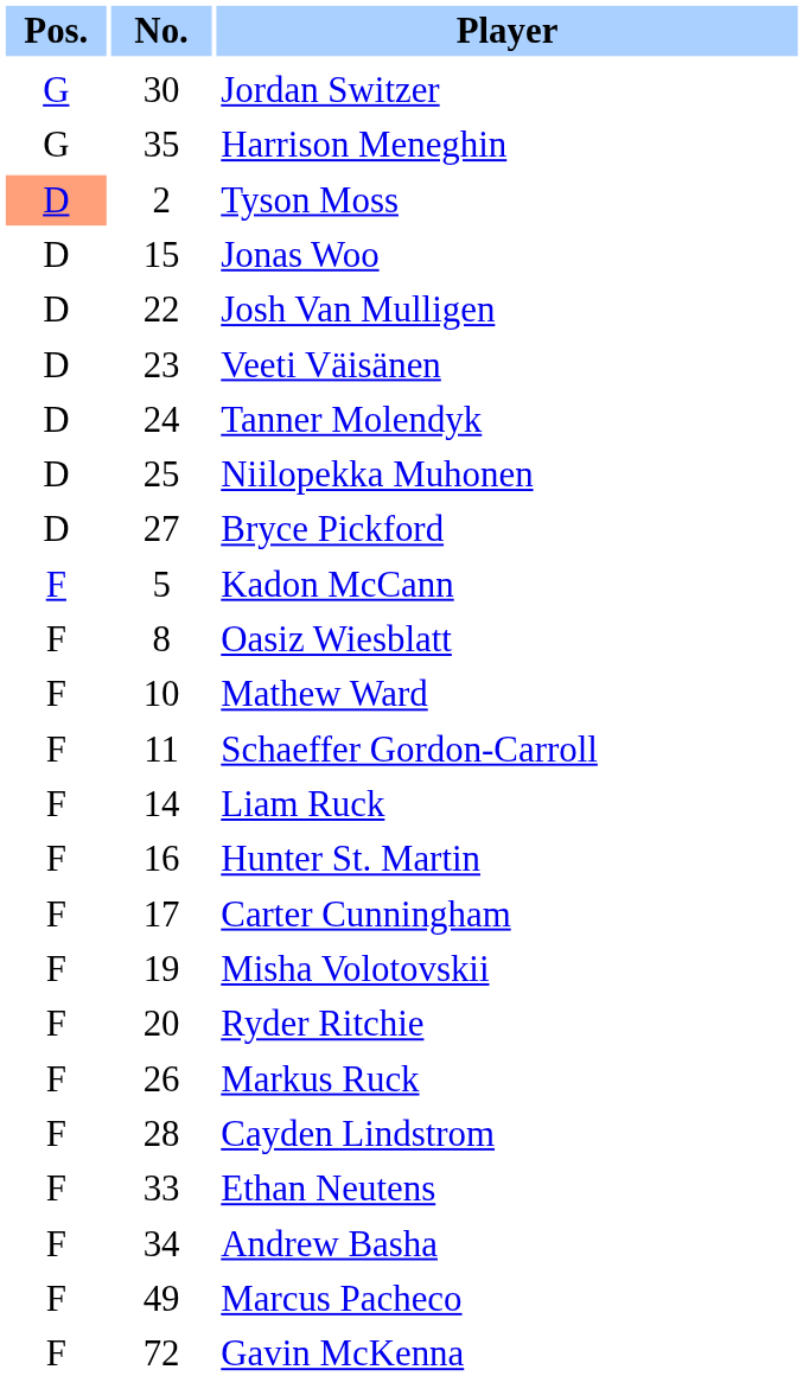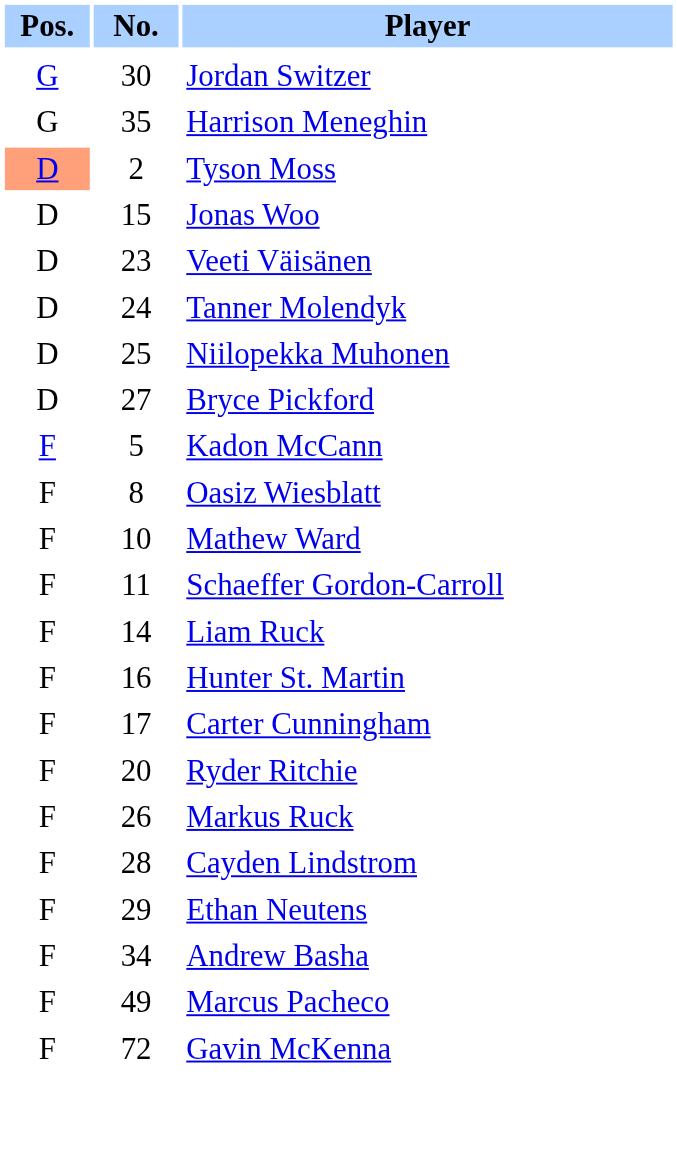 <table border="0" cellspacing="2" cellpadding="2">
 <tr bgcolor=AAD0FF>
 <th width=40>Pos.</th>
 <th width=40>No.</th>
 <th width=250>Player</th>
 </tr>
 <tr>
 </tr>
 <tr>
 <td style="text-align:center;"><a href='#'>G</a></td>
 <td style="text-align:center;">30</td>
 <td><a href='#'>Jordan Switzer</a></td>
 </tr>
 <tr>
 <td style="text-align:center;">G</td>
 <td style="text-align:center;">35</td>
 <td><a href='#'>Harrison Meneghin</a></td>
 </tr>
 <tr>
 <td style="background: lightsalmon; text-align:center;"><a href='#'>D</a></td>
 <td style="text-align:center;">2</td>
 <td><a href='#'>Tyson Moss</a></td>
 </tr>
 <tr>
 <td style="text-align:center;">D</td>
 <td style="text-align:center;">15</td>
 <td><a href='#'>Jonas Woo</a></td>
-</tr>
-<tr>
-<td style="text-align:center;">D</td>
-<td style="text-align:center;">22</td>
-<td><a href='#'>Josh Van Mulligen</a></td>
 </tr>
 <tr>
 <td style="text-align:center;">D</td>
 <td style="text-align:center;">23</td>
 <td><a href='#'>Veeti Väisänen</a></td>
 </tr>
 <tr>
 <td style="text-align:center;">D</td>
 <td style="text-align:center;">24</td>
 <td><a href='#'>Tanner Molendyk</a></td>
 </tr>
 <tr>
 <td style="text-align:center;">D</td>
 <td style="text-align:center;">25</td>
 <td><a href='#'>Niilopekka Muhonen</a></td>
 </tr>
 <tr>
 <td style="text-align:center;">D</td>
 <td style="text-align:center;">27</td>
 <td><a href='#'>Bryce Pickford</a></td>
 </tr>
 <tr>
 <td style="text-align:center;"><a href='#'>F</a></td>
 <td style="text-align:center;">5</td>
 <td><a href='#'>Kadon McCann</a></td>
 </tr>
 <tr>
 <td style="text-align:center;">F</td>
 <td style="text-align:center;">8</td>
 <td><a href='#'>Oasiz Wiesblatt</a></td>
 </tr>
 <tr>
 <td style="text-align:center;">F</td>
 <td style="text-align:center;">10</td>
 <td><a href='#'>Mathew Ward</a></td>
 </tr>
 <tr>
 <td style="text-align:center;">F</td>
 <td style="text-align:center;">11</td>
 <td><a href='#'>Schaeffer Gordon-Carroll</a></td>
 </tr>
 <tr>
 <td style="text-align:center;">F</td>
 <td style="text-align:center;">14</td>
 <td><a href='#'>Liam Ruck</a></td>
 </tr>
 <tr>
 <td style="text-align:center;">F</td>
 <td style="text-align:center;">16</td>
 <td><a href='#'>Hunter St. Martin</a></td>
 </tr>
 <tr>
 <td style="text-align:center;">F</td>
 <td style="text-align:center;">17</td>
 <td><a href='#'>Carter Cunningham</a></td>
 </tr>
 <tr>
 <td style="text-align:center;">F</td>
-<td style="text-align:center;">19</td>
-<td><a href='#'>Misha Volotovskii</a></td>
-</tr>
-<tr>
-<td style="text-align:center;">F</td>
 <td style="text-align:center;">20</td>
 <td><a href='#'>Ryder Ritchie</a></td>
 </tr>
 <tr>
 <td style="text-align:center;">F</td>
 <td style="text-align:center;">26</td>
 <td><a href='#'>Markus Ruck</a></td>
 </tr>
 <tr>
 <td style="text-align:center;">F</td>
 <td style="text-align:center;">28</td>
 <td><a href='#'>Cayden Lindstrom</a></td>
 </tr>
 <tr>
 <td style="text-align:center;">F</td>
-<td style="text-align:center;">33</td>
+<td style="text-align:center;">29</td>
 <td><a href='#'>Ethan Neutens</a></td>
 </tr>
 <tr>
 <td style="text-align:center;">F</td>
 <td style="text-align:center;">34</td>
 <td><a href='#'>Andrew Basha</a></td>
 </tr>
 <tr>
 <td style="text-align:center;">F</td>
 <td style="text-align:center;">49</td>
 <td><a href='#'>Marcus Pacheco</a></td>
 </tr>
 <tr>
 <td style="text-align:center;">F</td>
 <td style="text-align:center;">72</td>
 <td><a href='#'>Gavin McKenna</a></td>
 </tr>
 </table>
